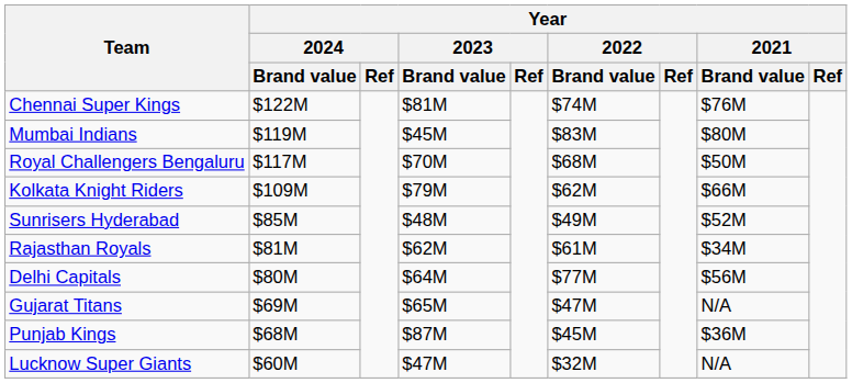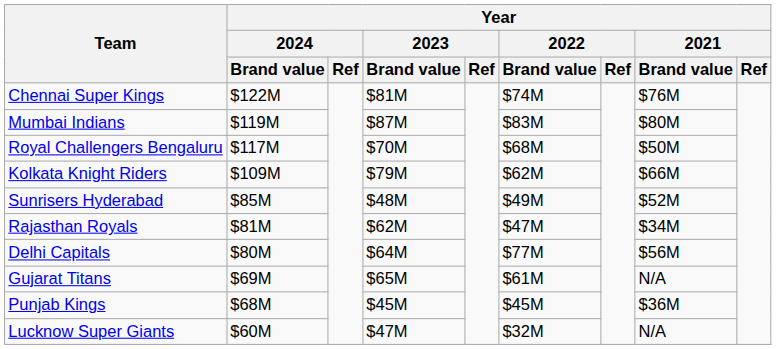 <table class="wikitable sortable">
 <tr>
 <th rowspan="3">Team</th>
 <th colspan="8">Year</th>
 </tr>
 <tr>
 <th colspan="2">2024</th>
 <th colspan="2">2023</th>
 <th colspan="2">2022</th>
 <th colspan="2">2021</th>
 </tr>
 <tr>
 <th>Brand value</th>
 <th>Ref</th>
 <th>Brand value</th>
 <th>Ref</th>
 <th>Brand value</th>
 <th>Ref</th>
 <th>Brand value</th>
 <th>Ref</th>
 </tr>
 <tr>
 <td><a href='#'>Chennai Super Kings</a></td>
 <td>$122M</td>
 <td rowspan="10"></td>
 <td>$81M</td>
 <td rowspan="10"></td>
 <td>$74M</td>
 <td rowspan="10"></td>
 <td>$76M</td>
 <td rowspan="10"></td>
 </tr>
 <tr>
 <td><a href='#'>Mumbai Indians</a></td>
 <td>$119M</td>
-<td>$45M</td>
+<td>$87M</td>
 <td>$83M</td>
 <td>$80M</td>
 </tr>
 <tr>
 <td><a href='#'>Royal Challengers Bengaluru</a></td>
 <td>$117M</td>
 <td>$70M</td>
 <td>$68M</td>
 <td>$50M</td>
 </tr>
 <tr>
 <td><a href='#'>Kolkata Knight Riders</a></td>
 <td>$109M</td>
 <td>$79M</td>
 <td>$62M</td>
 <td>$66M</td>
 </tr>
 <tr>
 <td><a href='#'>Sunrisers Hyderabad</a></td>
 <td>$85M</td>
 <td>$48M</td>
 <td>$49M</td>
 <td>$52M</td>
 </tr>
 <tr>
 <td><a href='#'>Rajasthan Royals</a></td>
 <td>$81M</td>
 <td>$62M</td>
-<td>$61M</td>
+<td>$47M</td>
 <td>$34M</td>
 </tr>
 <tr>
 <td><a href='#'>Delhi Capitals</a></td>
 <td>$80M</td>
 <td>$64M</td>
 <td>$77M</td>
 <td>$56M</td>
 </tr>
 <tr>
 <td><a href='#'>Gujarat Titans</a></td>
 <td>$69M</td>
 <td>$65M</td>
-<td>$47M</td>
+<td>$61M</td>
 <td>N/A</td>
 </tr>
 <tr>
 <td><a href='#'>Punjab Kings</a></td>
 <td>$68M</td>
-<td>$87M</td>
+<td>$45M</td>
 <td>$45M</td>
 <td>$36M</td>
 </tr>
 <tr>
 <td><a href='#'>Lucknow Super Giants</a></td>
 <td>$60M</td>
 <td>$47M</td>
 <td>$32M</td>
 <td>N/A</td>
 </tr>
 </table>
